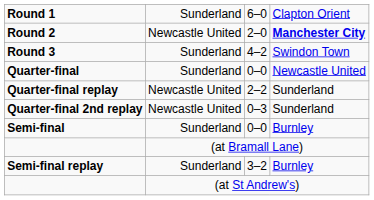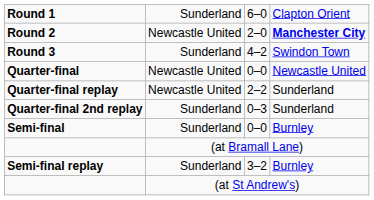 <table class="wikitable">
 <tr>
 <td><strong>Round 1</strong></td>
 <td align=right>Sunderland</td>
 <td>6–0</td>
 <td><a href='#'>Clapton Orient</a></td>
 </tr>
 <tr>
 <td><strong>Round 2</strong></td>
 <td align=right>Newcastle United</td>
 <td>2–0</td>
 <td><strong><a href='#'>Manchester City</a></strong></td>
 </tr>
 <tr>
 <td><strong>Round 3</strong></td>
 <td align=right>Sunderland</td>
 <td>4–2</td>
 <td><a href='#'>Swindon Town</a></td>
 </tr>
 <tr>
 <td><strong>Quarter-final</strong></td>
-<td align=right>Sunderland</td>
+<td align=right>Newcastle United</td>
 <td>0–0</td>
 <td><a href='#'>Newcastle United</a></td>
 </tr>
 <tr>
 <td><strong>Quarter-final replay</strong></td>
 <td align=right>Newcastle United</td>
 <td>2–2</td>
 <td>Sunderland</td>
 </tr>
 <tr>
 <td><strong>Quarter-final 2nd replay</strong></td>
-<td align=right>Newcastle United</td>
+<td align=right>Sunderland</td>
 <td>0–3</td>
 <td>Sunderland</td>
 </tr>
 <tr>
 <td><strong>Semi-final</strong></td>
 <td align=right>Sunderland</td>
 <td>0–0</td>
 <td><a href='#'>Burnley</a></td>
 </tr>
 <tr>
 <td> </td>
 <td colspan=4 align=center>(at <a href='#'>Bramall Lane</a>)</td>
 </tr>
 <tr>
 <td><strong>Semi-final replay</strong></td>
 <td align=right>Sunderland</td>
 <td>3–2</td>
 <td><a href='#'>Burnley</a></td>
 </tr>
 <tr>
 <td> </td>
 <td colspan=4 align=center>(at <a href='#'>St Andrew's</a>)</td>
 </tr>
 </table>
